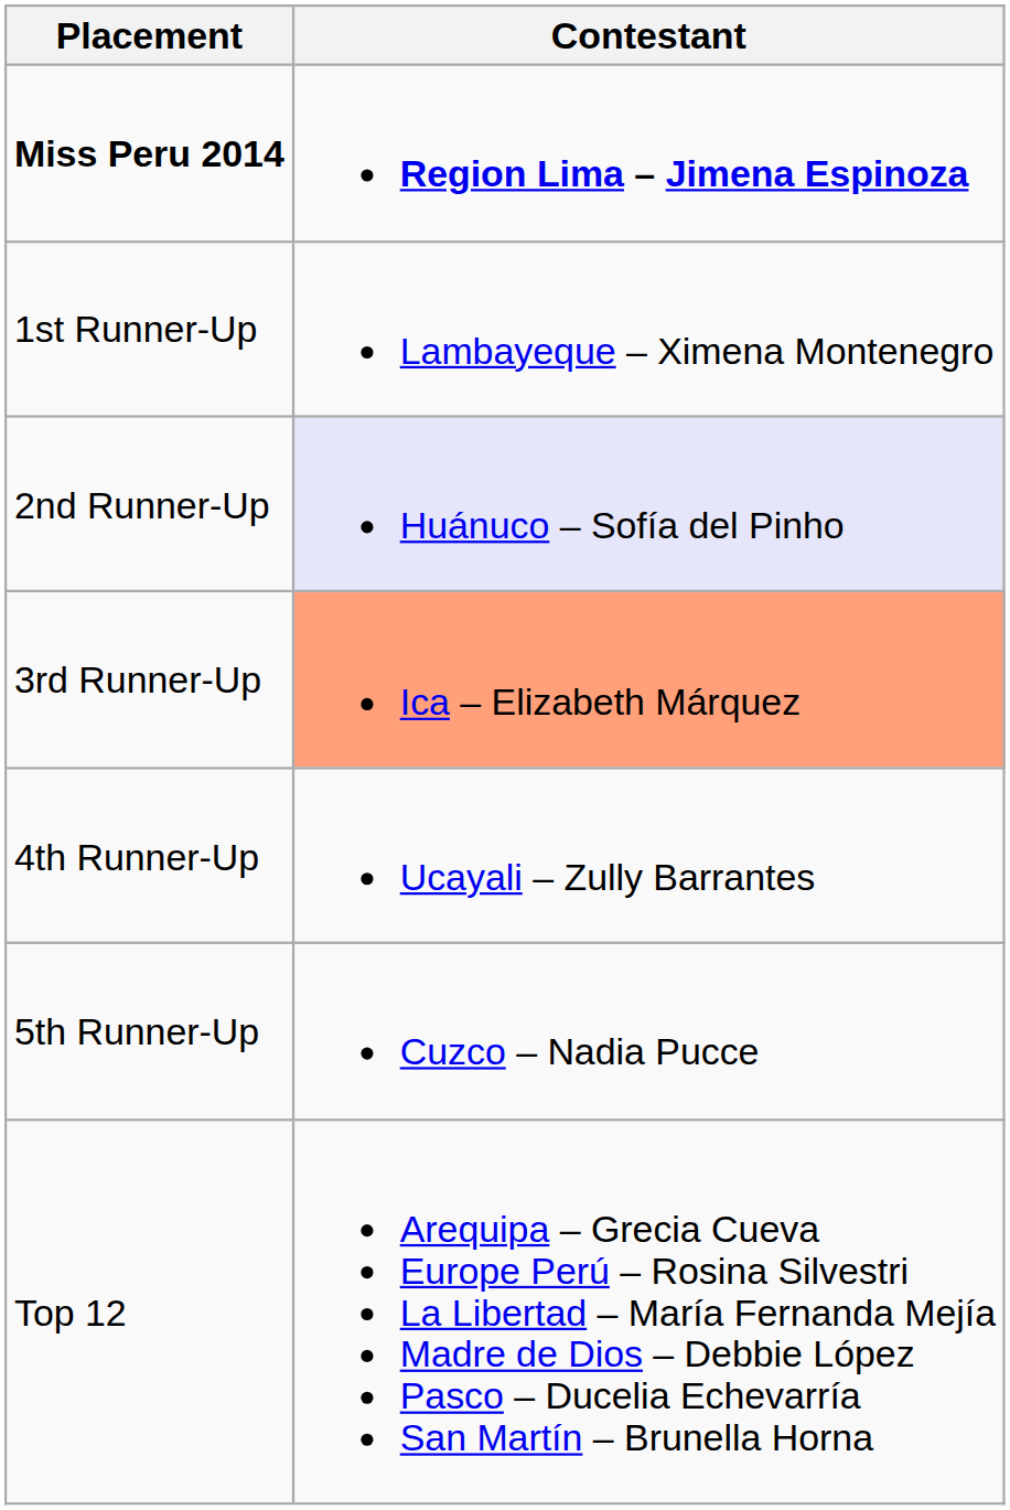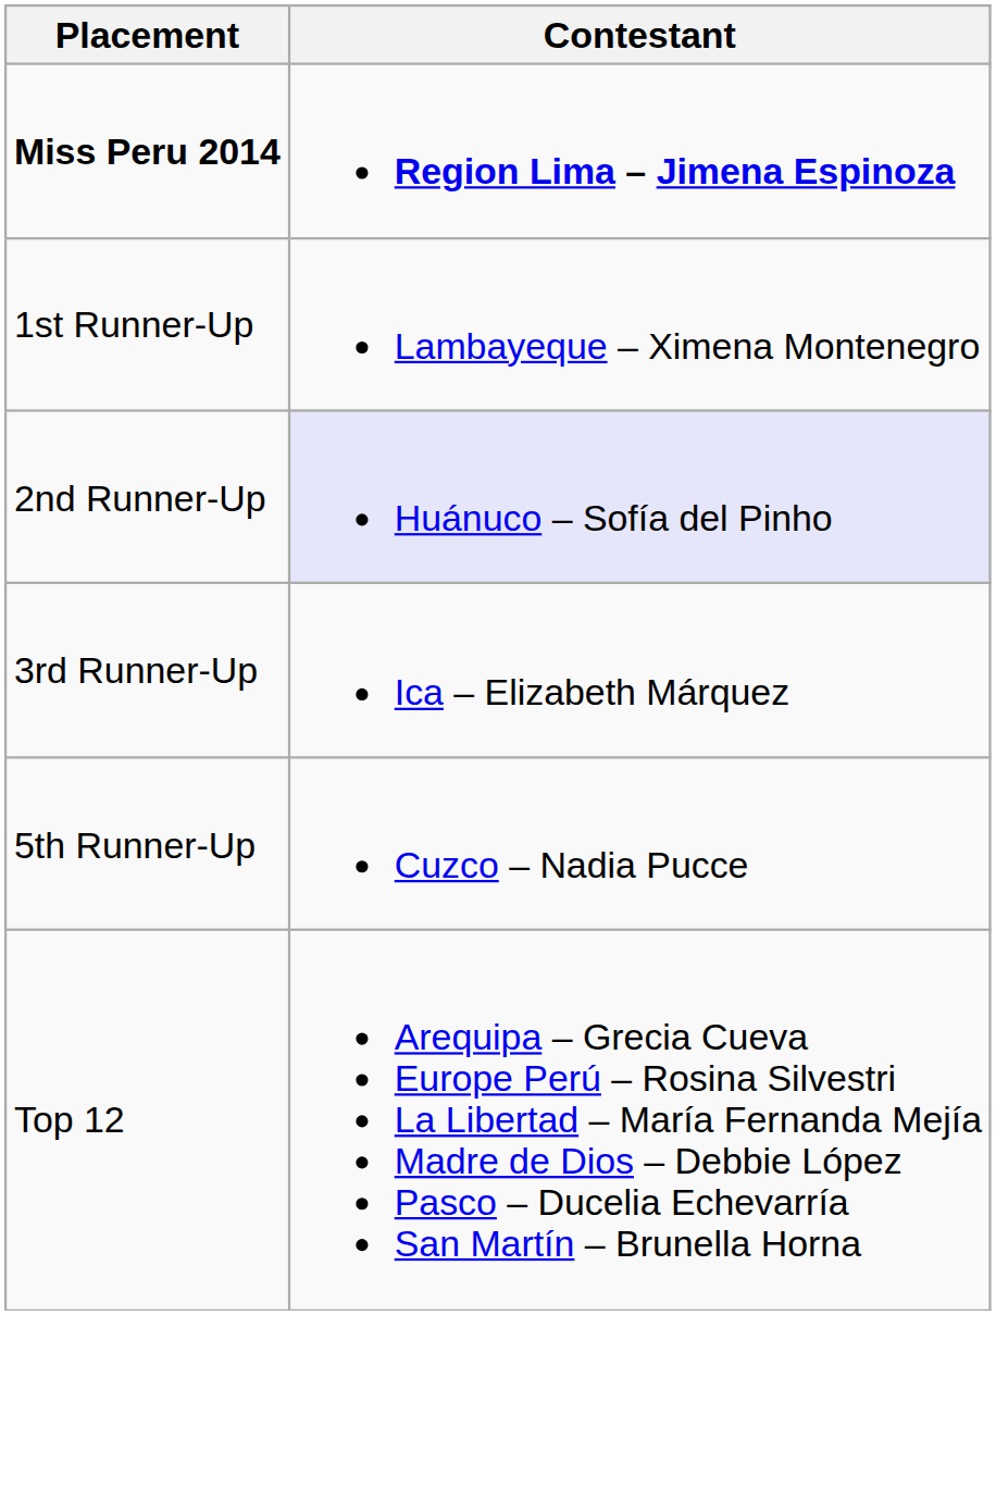 <table class="wikitable sortable" style="font-size: 95%;">
 <tr>
 <th>Placement</th>
 <th>Contestant</th>
 </tr>
 <tr>
 <td><strong>Miss Peru 2014</strong></td>
 <td><br><ul><li><strong><a href='#'>Region Lima</a> – <a href='#'>Jimena Espinoza</a></strong></li></ul></td>
 </tr>
 <tr>
 <td>1st Runner-Up</td>
 <td><br><ul><li><a href='#'>Lambayeque</a> – Ximena Montenegro</li></ul></td>
 </tr>
 <tr>
 <td>2nd Runner-Up</td>
 <td style="background: lavender;"><br><ul><li><a href='#'>Huánuco</a> – Sofía del Pinho</li></ul></td>
 </tr>
 <tr>
 <td>3rd Runner-Up</td>
-<td style="background: lightsalmon;"><br><ul><li><a href='#'>Ica</a> – Elizabeth Márquez</li></ul></td>
-</tr>
-<tr>
-<td>4th Runner-Up</td>
-<td><br><ul><li><a href='#'>Ucayali</a> – Zully Barrantes</li></ul></td>
+<td><br><ul><li><a href='#'>Ica</a> – Elizabeth Márquez</li></ul></td>
 </tr>
 <tr>
 <td>5th Runner-Up</td>
 <td><br><ul><li><a href='#'>Cuzco</a> – Nadia Pucce</li></ul></td>
 </tr>
 <tr>
 <td>Top 12</td>
 <td><br><ul><li><a href='#'>Arequipa</a> – Grecia Cueva</li><li><a href='#'>Europe Perú</a> – Rosina Silvestri</li><li><a href='#'>La Libertad</a> – María Fernanda Mejía</li><li><a href='#'>Madre de Dios</a> – Debbie López</li><li><a href='#'>Pasco</a> – Ducelia Echevarría</li><li><a href='#'>San Martín</a> – Brunella Horna</li></ul></td>
 </tr>
 </table>
